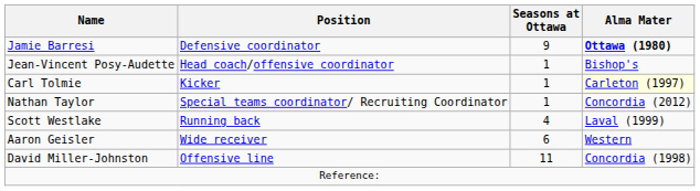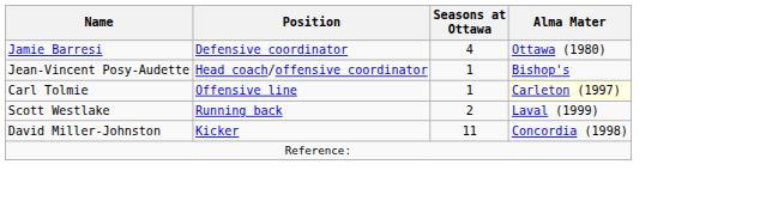 <table class="wikitable" border="1" style="font-size:90%;">
 <tr>
 <th>Name</th>
 <th>Position</th>
 <th>Seasons at<br>Ottawa</th>
 <th>Alma Mater</th>
 </tr>
 <tr>
 <td><a href='#'>Jamie Barresi</a></td>
 <td><a href='#'>Defensive coordinator</a></td>
-<td align=center>9</td>
-<td><strong><a href='#'>Ottawa</a> (1980)</strong></td>
+<td align=center>4</td>
+<td><a href='#'>Ottawa</a> (1980)</td>
 </tr>
 <tr>
 <td>Jean-Vincent Posy-Audette</td>
 <td><a href='#'>Head coach</a>/<a href='#'>offensive coordinator</a></td>
 <td align=center>1</td>
 <td><a href='#'>Bishop's</a></td>
 </tr>
 <tr>
 <td>Carl Tolmie</td>
-<td><a href='#'>Kicker</a></td>
+<td><a href='#'>Offensive line</a></td>
 <td align=center>1</td>
 <td style="background: lightyellow;"><a href='#'>Carleton</a> (1997)</td>
 </tr>
 <tr>
-<td>Nathan Taylor</td>
-<td><a href='#'>Special teams coordinator</a>/ Recruiting Coordinator</td>
-<td align=center>1</td>
-<td><a href='#'>Concordia</a> (2012)</td>
-</tr>
-<tr>
 <td>Scott Westlake</td>
 <td><a href='#'>Running back</a></td>
-<td align=center>4</td>
+<td align=center>2</td>
 <td><a href='#'>Laval</a> (1999)</td>
 </tr>
 <tr>
-<td>Aaron Geisler</td>
-<td><a href='#'>Wide receiver</a></td>
-<td align=center>6</td>
-<td><a href='#'>Western</a></td>
-</tr>
-<tr>
 <td>David Miller-Johnston</td>
-<td><a href='#'>Offensive line</a></td>
+<td><a href='#'>Kicker</a></td>
 <td align=center>11</td>
 <td><a href='#'>Concordia</a> (1998)</td>
 </tr>
 <tr>
 <td colspan="4" style="font-size: 8pt" align="center">Reference:</td>
 </tr>
 </table>
